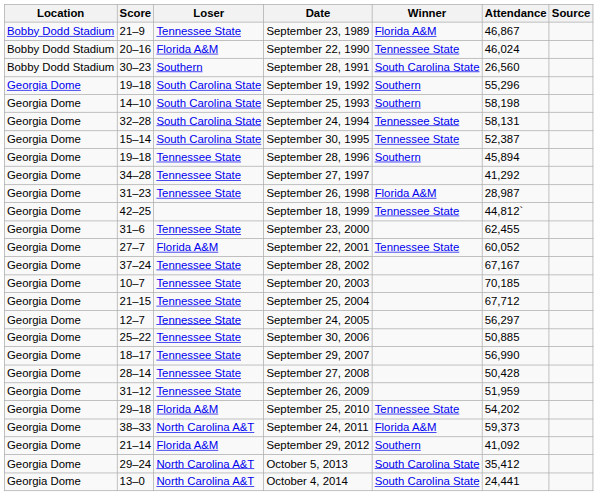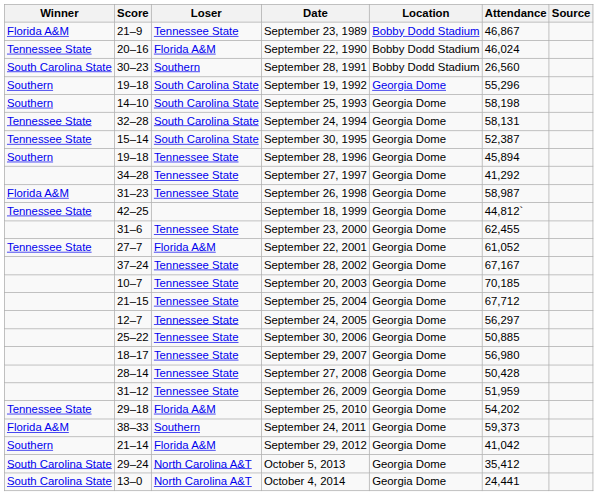 <table class="wikitable">
 <tr>
-<th>Location</th>
+<th>Winner</th>
 <th>Score</th>
 <th>Loser</th>
 <th>Date</th>
-<th>Winner</th>
+<th>Location</th>
 <th>Attendance</th>
 <th>Source</th>
 </tr>
 <tr>
-<td><a href='#'>Bobby Dodd Stadium</a></td>
+<td><a href='#'>Florida A&M</a></td>
 <td>21–9</td>
 <td><a href='#'>Tennessee State</a></td>
 <td>September 23, 1989</td>
-<td><a href='#'>Florida A&M</a></td>
+<td><a href='#'>Bobby Dodd Stadium</a></td>
 <td>46,867</td>
 <td></td>
 </tr>
 <tr>
-<td>Bobby Dodd Stadium</td>
+<td><a href='#'>Tennessee State</a></td>
 <td>20–16</td>
 <td><a href='#'>Florida A&M</a></td>
 <td>September 22, 1990</td>
-<td><a href='#'>Tennessee State</a></td>
+<td>Bobby Dodd Stadium</td>
 <td>46,024</td>
 <td></td>
 </tr>
 <tr>
-<td>Bobby Dodd Stadium</td>
+<td><a href='#'>South Carolina State</a></td>
 <td>30–23</td>
 <td><a href='#'>Southern</a></td>
 <td>September 28, 1991</td>
-<td><a href='#'>South Carolina State</a></td>
+<td>Bobby Dodd Stadium</td>
 <td>26,560</td>
 <td></td>
 </tr>
 <tr>
-<td><a href='#'>Georgia Dome</a></td>
+<td><a href='#'>Southern</a></td>
 <td>19–18</td>
 <td><a href='#'>South Carolina State</a></td>
 <td>September 19, 1992</td>
-<td><a href='#'>Southern</a></td>
+<td><a href='#'>Georgia Dome</a></td>
 <td>55,296</td>
 <td></td>
 </tr>
 <tr>
-<td>Georgia Dome</td>
+<td><a href='#'>Southern</a></td>
 <td>14–10</td>
 <td><a href='#'>South Carolina State</a></td>
 <td>September 25, 1993</td>
-<td><a href='#'>Southern</a></td>
+<td>Georgia Dome</td>
 <td>58,198</td>
 <td></td>
 </tr>
 <tr>
-<td>Georgia Dome</td>
+<td><a href='#'>Tennessee State</a></td>
 <td>32–28</td>
 <td><a href='#'>South Carolina State</a></td>
 <td>September 24, 1994</td>
-<td><a href='#'>Tennessee State</a></td>
+<td>Georgia Dome</td>
 <td>58,131</td>
 <td></td>
 </tr>
 <tr>
-<td>Georgia Dome</td>
+<td><a href='#'>Tennessee State</a></td>
 <td>15–14</td>
 <td><a href='#'>South Carolina State</a></td>
 <td>September 30, 1995</td>
-<td><a href='#'>Tennessee State</a></td>
+<td>Georgia Dome</td>
 <td>52,387</td>
 <td></td>
 </tr>
 <tr>
-<td>Georgia Dome</td>
+<td><a href='#'>Southern</a></td>
 <td>19–18</td>
 <td><a href='#'>Tennessee State</a></td>
 <td>September 28, 1996</td>
-<td><a href='#'>Southern</a></td>
+<td>Georgia Dome</td>
 <td>45,894</td>
 <td></td>
 </tr>
 <tr>
-<td>Georgia Dome</td>
+<td></td>
 <td>34–28</td>
 <td><a href='#'>Tennessee State</a></td>
 <td>September 27, 1997</td>
-<td></td>
+<td>Georgia Dome</td>
 <td>41,292</td>
 <td></td>
 </tr>
 <tr>
-<td>Georgia Dome</td>
+<td><a href='#'>Florida A&M</a></td>
 <td>31–23</td>
 <td><a href='#'>Tennessee State</a></td>
 <td>September 26, 1998</td>
-<td><a href='#'>Florida A&M</a></td>
-<td>28,987</td>
+<td>Georgia Dome</td>
+<td>58,987</td>
 <td></td>
 </tr>
 <tr>
-<td>Georgia Dome</td>
+<td><a href='#'>Tennessee State</a></td>
 <td>42–25</td>
 <td></td>
 <td>September 18, 1999</td>
-<td><a href='#'>Tennessee State</a></td>
+<td>Georgia Dome</td>
 <td>44,812`</td>
 <td></td>
 </tr>
 <tr>
-<td>Georgia Dome</td>
+<td></td>
 <td>31–6</td>
 <td><a href='#'>Tennessee State</a></td>
 <td>September 23, 2000</td>
-<td></td>
+<td>Georgia Dome</td>
 <td>62,455</td>
 <td></td>
 </tr>
 <tr>
-<td>Georgia Dome</td>
+<td><a href='#'>Tennessee State</a></td>
 <td>27–7</td>
 <td><a href='#'>Florida A&M</a></td>
 <td>September 22, 2001</td>
-<td><a href='#'>Tennessee State</a></td>
-<td>60,052</td>
+<td>Georgia Dome</td>
+<td>61,052</td>
 <td></td>
 </tr>
 <tr>
-<td>Georgia Dome</td>
+<td></td>
 <td>37–24</td>
 <td><a href='#'>Tennessee State</a></td>
 <td>September 28, 2002</td>
-<td></td>
+<td>Georgia Dome</td>
 <td>67,167</td>
 <td></td>
 </tr>
 <tr>
-<td>Georgia Dome</td>
+<td></td>
 <td>10–7</td>
 <td><a href='#'>Tennessee State</a></td>
 <td>September 20, 2003</td>
-<td></td>
+<td>Georgia Dome</td>
 <td>70,185</td>
 <td></td>
 </tr>
 <tr>
-<td>Georgia Dome</td>
+<td></td>
 <td>21–15</td>
 <td><a href='#'>Tennessee State</a></td>
 <td>September 25, 2004</td>
-<td></td>
+<td>Georgia Dome</td>
 <td>67,712</td>
 <td></td>
 </tr>
 <tr>
-<td>Georgia Dome</td>
+<td></td>
 <td>12–7</td>
 <td><a href='#'>Tennessee State</a></td>
 <td>September 24, 2005</td>
-<td></td>
+<td>Georgia Dome</td>
 <td>56,297</td>
 <td></td>
 </tr>
 <tr>
-<td>Georgia Dome</td>
+<td></td>
 <td>25–22</td>
 <td><a href='#'>Tennessee State</a></td>
 <td>September 30, 2006</td>
-<td></td>
+<td>Georgia Dome</td>
 <td>50,885</td>
 <td></td>
 </tr>
 <tr>
-<td>Georgia Dome</td>
+<td></td>
 <td>18–17</td>
 <td><a href='#'>Tennessee State</a></td>
 <td>September 29, 2007</td>
-<td></td>
-<td>56,990</td>
+<td>Georgia Dome</td>
+<td>56,980</td>
 <td></td>
 </tr>
 <tr>
-<td>Georgia Dome</td>
+<td></td>
 <td>28–14</td>
 <td><a href='#'>Tennessee State</a></td>
 <td>September 27, 2008</td>
-<td></td>
+<td>Georgia Dome</td>
 <td>50,428</td>
 <td></td>
 </tr>
 <tr>
-<td>Georgia Dome</td>
+<td></td>
 <td>31–12</td>
 <td><a href='#'>Tennessee State</a></td>
 <td>September 26, 2009</td>
-<td></td>
+<td>Georgia Dome</td>
 <td>51,959</td>
 <td></td>
 </tr>
 <tr>
-<td>Georgia Dome</td>
+<td><a href='#'>Tennessee State</a></td>
 <td>29–18</td>
 <td><a href='#'>Florida A&M</a></td>
 <td>September 25, 2010</td>
-<td><a href='#'>Tennessee State</a></td>
+<td>Georgia Dome</td>
 <td>54,202</td>
 <td></td>
 </tr>
 <tr>
+<td><a href='#'>Florida A&M</a></td>
+<td>38–33</td>
+<td><a href='#'>Southern</a></td>
+<td>September 24, 2011</td>
 <td>Georgia Dome</td>
-<td>38–33</td>
-<td><a href='#'>North Carolina A&T</a></td>
-<td>September 24, 2011</td>
-<td><a href='#'>Florida A&M</a></td>
 <td>59,373</td>
 <td></td>
 </tr>
 <tr>
-<td>Georgia Dome</td>
+<td><a href='#'>Southern</a></td>
 <td>21–14</td>
 <td><a href='#'>Florida A&M</a></td>
 <td>September 29, 2012</td>
-<td><a href='#'>Southern</a></td>
-<td>41,092</td>
+<td>Georgia Dome</td>
+<td>41,042</td>
 <td></td>
 </tr>
 <tr>
-<td>Georgia Dome</td>
+<td><a href='#'>South Carolina State</a></td>
 <td>29–24</td>
 <td><a href='#'>North Carolina A&T</a></td>
 <td>October 5, 2013</td>
-<td><a href='#'>South Carolina State</a></td>
+<td>Georgia Dome</td>
 <td>35,412</td>
 <td></td>
 </tr>
 <tr>
-<td>Georgia Dome</td>
+<td><a href='#'>South Carolina State</a></td>
 <td>13–0</td>
 <td><a href='#'>North Carolina A&T</a></td>
 <td>October 4, 2014</td>
-<td><a href='#'>South Carolina State</a></td>
+<td>Georgia Dome</td>
 <td>24,441</td>
 <td></td>
 </tr>
 </table>
